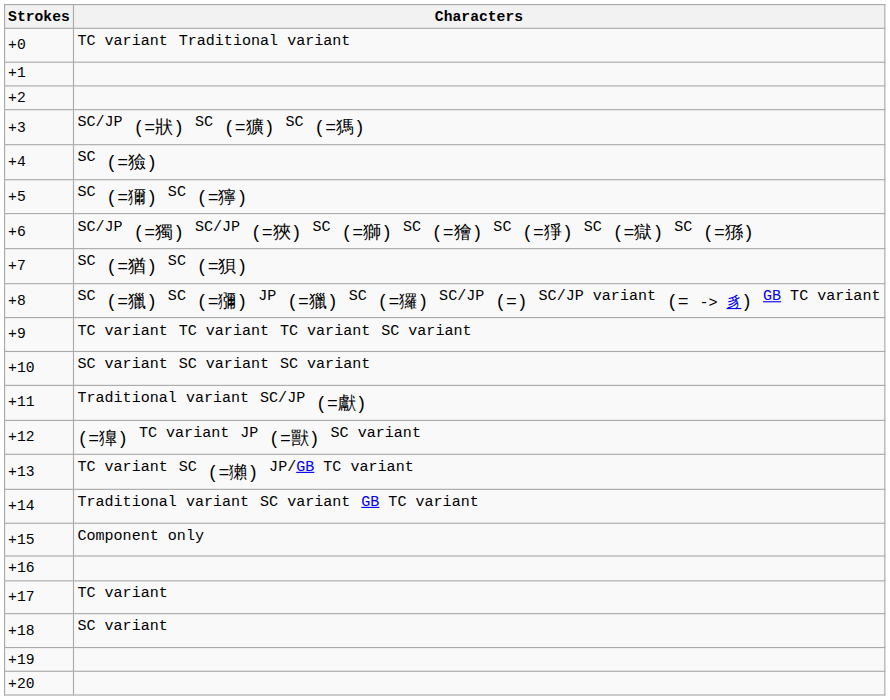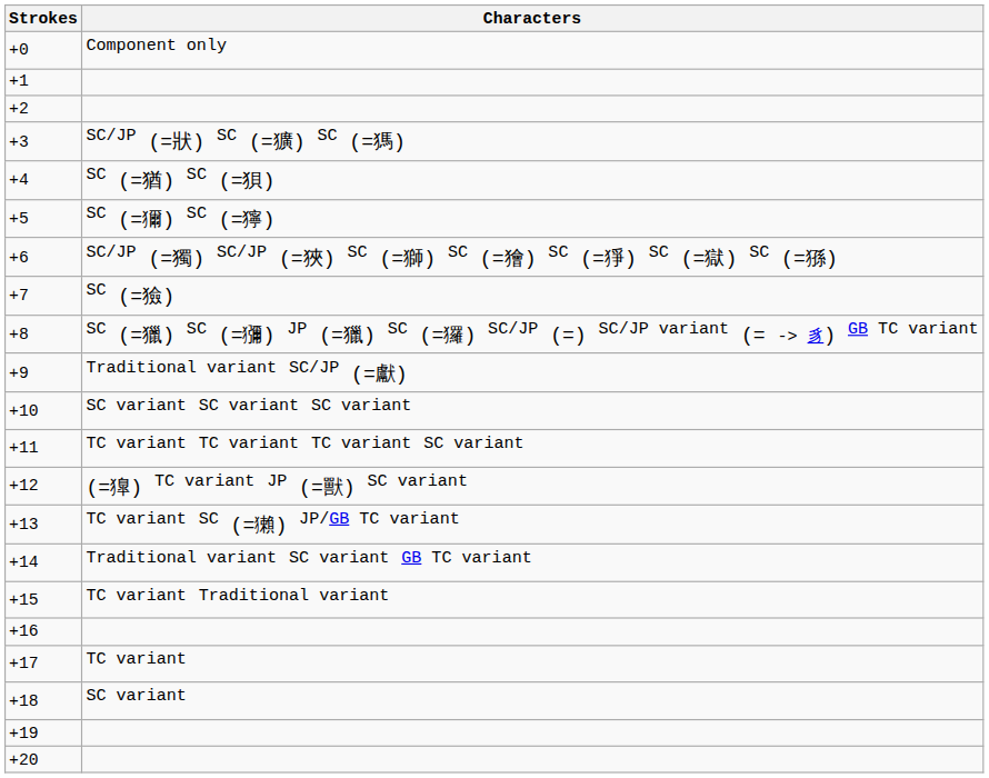 <table class="wikitable">
 <tr>
 <th>Strokes</th>
 <th>Characters</th>
 </tr>
 <tr --->
 <td>+0</td>
-<td style="font-size: large;"><sup>TC variant</sup>   <sup>Traditional variant</sup> </td>
+<td style="font-size: large;"> <sup>Component only</sup></td>
 </tr>
 <tr --->
 <td>+1</td>
 <td style="font-size: large;"></td>
 </tr>
 <tr --->
 <td>+2</td>
 <td style="font-size: large;"> </td>
 </tr>
 <tr --->
 <td>+3</td>
 <td style="font-size: large;">     <sup>SC/JP</sup> (=狀) <sup>SC</sup> (=獷) <sup>SC</sup> (=獁)</td>
 </tr>
 <tr --->
 <td>+4</td>
-<td style="font-size: large;">                 <sup>SC</sup> (=獫)</td>
+<td style="font-size: large;"><sup>SC</sup> (=猶)               <sup>SC</sup> (=狽)</td>
 </tr>
 <tr --->
 <td>+5</td>
 <td style="font-size: large;">                    <sup>SC</sup> (=獮) <sup>SC</sup> (=獰)</td>
 </tr>
 <tr --->
 <td>+6</td>
 <td style="font-size: large;">             <sup>SC/JP</sup> (=獨) <sup>SC/JP</sup> (=狹) <sup>SC</sup> (=獅) <sup>SC</sup> (=獪) <sup>SC</sup> (=猙) <sup>SC</sup> (=獄) <sup>SC</sup> (=猻)</td>
 </tr>
 <tr --->
 <td>+7</td>
-<td style="font-size: large;"><sup>SC</sup> (=猶)               <sup>SC</sup> (=狽)</td>
+<td style="font-size: large;">                 <sup>SC</sup> (=獫)</td>
 </tr>
 <tr --->
 <td>+8</td>
 <td style="font-size: large;">          <sup>SC</sup> (=獵)       <sup>SC</sup> (=獼)          <sup>JP</sup> (=獵)  <sup>SC</sup> (=玀) <sup>SC/JP</sup> (=) <sup>SC/JP variant</sup> (= <small>-> <a href='#'>豸</a></small>) <sup><a href='#'>GB</a> TC variant</sup></td>
 </tr>
 <tr --->
 <td>+9</td>
-<td style="font-size: large;">   <sup>TC variant</sup>   <sup>TC variant</sup> <sup>TC variant</sup>   <sup>SC variant</sup></td>
+<td style="font-size: large;">     <sup>Traditional variant</sup>     <sup>SC/JP</sup> (=獻)           </td>
 </tr>
 <tr --->
 <td>+10</td>
 <td style="font-size: large;">                 <sup>SC variant</sup> <sup>SC variant</sup> <sup>SC variant</sup></td>
 </tr>
 <tr --->
 <td>+11</td>
-<td style="font-size: large;">     <sup>Traditional variant</sup>     <sup>SC/JP</sup> (=獻)           </td>
+<td style="font-size: large;">   <sup>TC variant</sup>   <sup>TC variant</sup> <sup>TC variant</sup>   <sup>SC variant</sup></td>
 </tr>
 <tr --->
 <td>+12</td>
 <td style="font-size: large;"> (=獋)     <sup>TC variant</sup>         <sup>JP</sup> (=獸)  <sup>SC variant</sup></td>
 </tr>
 <tr --->
 <td>+13</td>
 <td style="font-size: large;"> <sup>TC variant</sup>       <sup>SC</sup> (=獺) <sup>JP/<a href='#'>GB</a> TC variant</sup></td>
 </tr>
 <tr --->
 <td>+14</td>
 <td style="font-size: large;">    <sup>Traditional variant</sup>  <sup>SC variant</sup> <sup><a href='#'>GB</a> TC variant</sup></td>
 </tr>
 <tr --->
 <td>+15</td>
-<td style="font-size: large;"> <sup>Component only</sup></td>
+<td style="font-size: large;"><sup>TC variant</sup>   <sup>Traditional variant</sup> </td>
 </tr>
 <tr --->
 <td>+16</td>
 <td style="font-size: large;">  </td>
 </tr>
 <tr --->
 <td>+17</td>
 <td style="font-size: large;"><sup>TC variant</sup> </td>
 </tr>
 <tr --->
 <td>+18</td>
 <td style="font-size: large;">  <sup>SC variant</sup></td>
 </tr>
 <tr --->
 <td>+19</td>
 <td style="font-size: large;"></td>
 </tr>
 <tr --->
 <td>+20</td>
 <td style="font-size: large;">  </td>
 </tr>
 </table>
